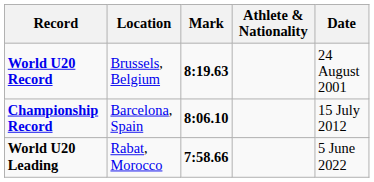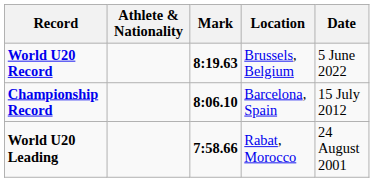 <table class="wikitable" width=65%>
 <tr>
 <th>Record</th>
+<th>Athlete & Nationality</th>
+<th>Mark</th>
 <th>Location</th>
-<th>Mark</th>
-<th>Athlete & Nationality</th>
 <th>Date</th>
 </tr>
 <tr>
 <td><strong><a href='#'>World U20 Record</a></strong></td>
+<td></td>
+<td><strong>8:19.63</strong></td>
 <td><a href='#'>Brussels</a>, <a href='#'>Belgium</a></td>
-<td><strong>8:19.63</strong></td>
-<td></td>
-<td>24 August 2001</td>
+<td>5 June 2022</td>
 </tr>
 <tr>
 <td><strong><a href='#'>Championship Record</a></strong></td>
+<td></td>
+<td><strong>8:06.10</strong></td>
 <td><a href='#'>Barcelona</a>, <a href='#'>Spain</a></td>
-<td><strong>8:06.10</strong></td>
-<td></td>
 <td>15 July 2012</td>
 </tr>
 <tr>
 <td><strong>World U20 Leading</strong></td>
+<td></td>
+<td><strong>7:58.66</strong></td>
 <td><a href='#'>Rabat</a>, <a href='#'>Morocco</a></td>
-<td><strong>7:58.66</strong></td>
-<td></td>
-<td>5 June 2022</td>
+<td>24 August 2001</td>
 </tr>
 </table>
